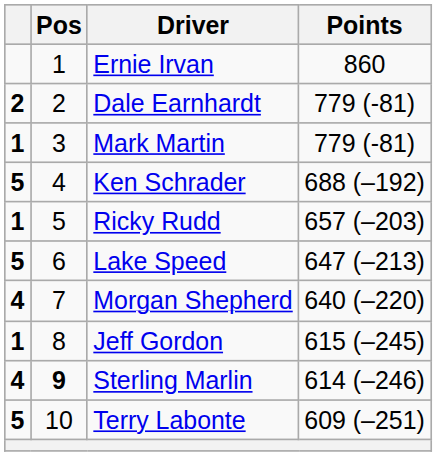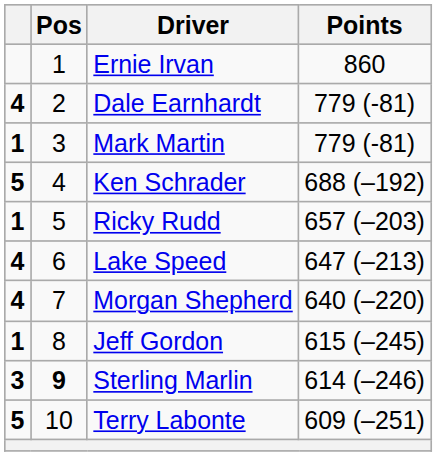 <table class="wikitable" style="font-size: 95%;">
 <tr>
 <th></th>
 <th>Pos</th>
 <th>Driver</th>
 <th>Points</th>
 </tr>
 <tr>
 <td align="left"></td>
 <td style="text-align:center;">1</td>
 <td><a href='#'>Ernie Irvan</a></td>
 <td style="text-align:center;">860</td>
 </tr>
 <tr>
-<td align="left"> <strong>2</strong></td>
+<td align="left"> <strong>4</strong></td>
 <td style="text-align:center;">2</td>
 <td><a href='#'>Dale Earnhardt</a></td>
 <td style="text-align:center;">779 (-81)</td>
 </tr>
 <tr>
 <td align="left"> <strong>1</strong></td>
 <td style="text-align:center;">3</td>
 <td><a href='#'>Mark Martin</a></td>
 <td style="text-align:center;">779 (-81)</td>
 </tr>
 <tr>
 <td align="left"> <strong>5</strong></td>
 <td style="text-align:center;">4</td>
 <td><a href='#'>Ken Schrader</a></td>
 <td style="text-align:center;">688 (–192)</td>
 </tr>
 <tr>
 <td align="left"> <strong>1</strong></td>
 <td style="text-align:center;">5</td>
 <td><a href='#'>Ricky Rudd</a></td>
 <td style="text-align:center;">657 (–203)</td>
 </tr>
 <tr>
-<td align="left"> <strong>5</strong></td>
+<td align="left"> <strong>4</strong></td>
 <td style="text-align:center;">6</td>
 <td><a href='#'>Lake Speed</a></td>
 <td style="text-align:center;">647 (–213)</td>
 </tr>
 <tr>
 <td align="left"> <strong>4</strong></td>
 <td style="text-align:center;">7</td>
 <td><a href='#'>Morgan Shepherd</a></td>
 <td style="text-align:center;">640 (–220)</td>
 </tr>
 <tr>
 <td align="left"> <strong>1</strong></td>
 <td style="text-align:center;">8</td>
 <td><a href='#'>Jeff Gordon</a></td>
 <td style="text-align:center;">615 (–245)</td>
 </tr>
 <tr>
-<td align="left"> <strong>4</strong></td>
+<td align="left"> <strong>3</strong></td>
 <td style="text-align:center;"><strong>9</strong></td>
 <td><a href='#'>Sterling Marlin</a></td>
 <td style="text-align:center;">614 (–246)</td>
 </tr>
 <tr>
 <td align="left"> <strong>5</strong></td>
 <td style="text-align:center;">10</td>
 <td><a href='#'>Terry Labonte</a></td>
 <td style="text-align:center;">609 (–251)</td>
 </tr>
 <tr class="sortbottom">
 <th colspan="9"></th>
 </tr>
 </table>
